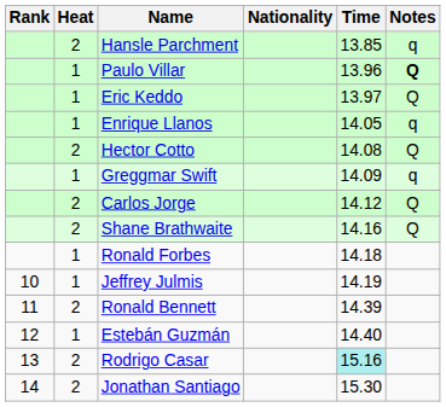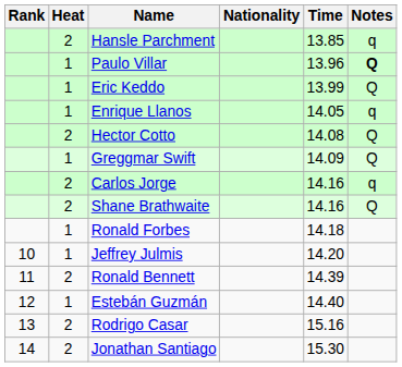 <table class="wikitable sortable" style="text-align:center">
 <tr>
 <th>Rank</th>
 <th>Heat</th>
 <th>Name</th>
 <th>Nationality</th>
 <th>Time</th>
 <th>Notes</th>
 </tr>
 <tr bgcolor=ccffcc>
 <td></td>
 <td>2</td>
 <td align=left><a href='#'>Hansle Parchment</a></td>
 <td align=left></td>
 <td>13.85</td>
 <td>q</td>
 </tr>
 <tr bgcolor=ccffcc>
 <td></td>
 <td>1</td>
 <td align=left><a href='#'>Paulo Villar</a></td>
 <td align=left></td>
 <td>13.96</td>
 <td><strong>Q</strong></td>
 </tr>
 <tr bgcolor=ccffcc>
 <td></td>
 <td>1</td>
 <td align=left><a href='#'>Eric Keddo</a></td>
 <td align=left></td>
-<td>13.97</td>
+<td>13.99</td>
 <td>Q</td>
 </tr>
 <tr bgcolor=ccffcc>
 <td></td>
 <td>1</td>
 <td align=left><a href='#'>Enrique Llanos</a></td>
 <td align=left></td>
 <td>14.05</td>
 <td>q</td>
 </tr>
 <tr bgcolor=ccffcc>
 <td></td>
 <td>2</td>
 <td align=left><a href='#'>Hector Cotto</a></td>
 <td align=left></td>
 <td>14.08</td>
 <td>Q</td>
 </tr>
 <tr bgcolor=ddffdd>
 <td></td>
 <td>1</td>
 <td align=left><a href='#'>Greggmar Swift</a></td>
 <td align=left></td>
 <td>14.09</td>
-<td>q</td>
+<td>Q</td>
 </tr>
 <tr bgcolor=ccffcc>
 <td></td>
 <td>2</td>
 <td align=left><a href='#'>Carlos Jorge</a></td>
 <td align=left></td>
-<td>14.12</td>
-<td>Q</td>
+<td>14.16</td>
+<td>q</td>
 </tr>
 <tr bgcolor=ddffdd>
 <td></td>
 <td>2</td>
 <td align=left><a href='#'>Shane Brathwaite</a></td>
 <td align=left></td>
 <td>14.16</td>
 <td>Q</td>
 </tr>
 <tr>
 <td></td>
 <td>1</td>
 <td align=left><a href='#'>Ronald Forbes</a></td>
 <td align=left></td>
 <td>14.18</td>
 <td></td>
 </tr>
 <tr>
 <td>10</td>
 <td>1</td>
 <td align=left><a href='#'>Jeffrey Julmis</a></td>
 <td align=left></td>
-<td>14.19</td>
+<td>14.20</td>
 <td></td>
 </tr>
 <tr>
 <td>11</td>
 <td>2</td>
 <td align=left><a href='#'>Ronald Bennett</a></td>
 <td align=left></td>
 <td>14.39</td>
 <td></td>
 </tr>
 <tr>
 <td>12</td>
 <td>1</td>
 <td align=left><a href='#'>Estebán Guzmán</a></td>
 <td align=left></td>
 <td>14.40</td>
 <td></td>
 </tr>
 <tr>
 <td>13</td>
 <td>2</td>
 <td align=left><a href='#'>Rodrigo Casar</a></td>
 <td align=left></td>
-<td style="background: paleturquoise;">15.16</td>
+<td>15.16</td>
 <td></td>
 </tr>
 <tr>
 <td>14</td>
 <td>2</td>
 <td align=left><a href='#'>Jonathan Santiago</a></td>
 <td align=left></td>
 <td>15.30</td>
 <td></td>
 </tr>
 </table>
